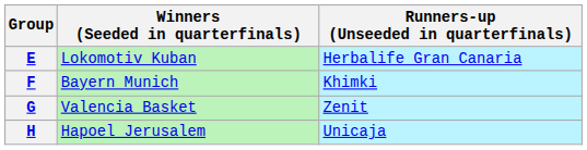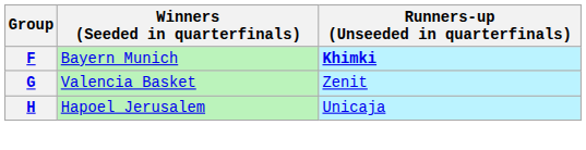 <table class="wikitable">
 <tr>
 <th>Group</th>
 <th width=220>Winners<br>(Seeded in quarterfinals)</th>
 <th width=220>Runners-up<br>(Unseeded in quarterfinals)</th>
 </tr>
 <tr>
-<th><a href='#'>E</a></th>
-<td bgcolor=#BBF3BB> <a href='#'>Lokomotiv Kuban</a></td>
-<td bgcolor=#BBF3FF> <a href='#'>Herbalife Gran Canaria</a></td>
-</tr>
-<tr>
 <th><a href='#'>F</a></th>
 <td bgcolor=#BBF3BB> <a href='#'>Bayern Munich</a></td>
-<td bgcolor=#BBF3FF> <a href='#'>Khimki</a></td>
+<td bgcolor=#BBF3FF><strong> <a href='#'>Khimki</a></strong></td>
 </tr>
 <tr>
 <th><a href='#'>G</a></th>
 <td bgcolor=#BBF3BB> <a href='#'>Valencia Basket</a></td>
 <td bgcolor=#BBF3FF> <a href='#'>Zenit</a></td>
 </tr>
 <tr>
 <th><a href='#'>H</a></th>
 <td bgcolor=#BBF3BB> <a href='#'>Hapoel Jerusalem</a></td>
 <td bgcolor=#BBF3FF> <a href='#'>Unicaja</a></td>
 </tr>
 </table>
